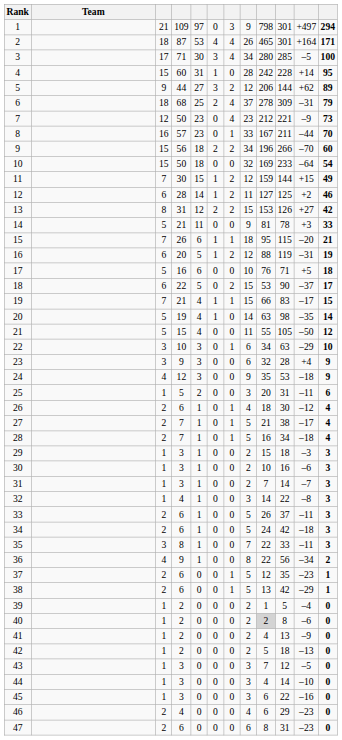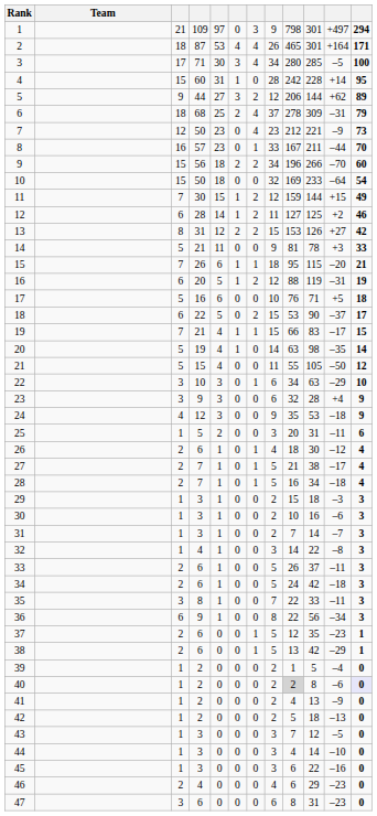 <table class="wikitable sortable" style="text-align:center">
 <tr>
 <th width=20>Rank</th>
 <th width=200>Team</th>
 <th width=20></th>
 <th width=20></th>
 <th width=20></th>
 <th width=20></th>
 <th width=20></th>
 <th width=20></th>
 <th width=20></th>
 <th width=20></th>
 <th width=20></th>
 <th width=20></th>
 </tr>
 <tr>
 <td>1</td>
 <td style="text-align:left;"></td>
 <td>21</td>
 <td>109</td>
 <td>97</td>
 <td>0</td>
 <td>3</td>
 <td>9</td>
 <td>798</td>
 <td>301</td>
 <td>+497</td>
 <td><strong>294</strong></td>
 </tr>
 <tr>
 <td>2</td>
 <td style="text-align:left;"></td>
 <td>18</td>
 <td>87</td>
 <td>53</td>
 <td>4</td>
 <td>4</td>
 <td>26</td>
 <td>465</td>
 <td>301</td>
 <td>+164</td>
 <td><strong>171</strong></td>
 </tr>
 <tr>
 <td>3</td>
 <td style="text-align:left;"></td>
 <td>17</td>
 <td>71</td>
 <td>30</td>
 <td>3</td>
 <td>4</td>
 <td>34</td>
 <td>280</td>
 <td>285</td>
 <td>–5</td>
 <td><strong>100</strong></td>
 </tr>
 <tr>
 <td>4</td>
 <td style="text-align:left;"></td>
 <td>15</td>
 <td>60</td>
 <td>31</td>
 <td>1</td>
 <td>0</td>
 <td>28</td>
 <td>242</td>
 <td>228</td>
 <td>+14</td>
 <td><strong>95</strong></td>
 </tr>
 <tr>
 <td>5</td>
 <td style="text-align:left;"></td>
 <td>9</td>
 <td>44</td>
 <td>27</td>
 <td>3</td>
 <td>2</td>
 <td>12</td>
 <td>206</td>
 <td>144</td>
 <td>+62</td>
 <td><strong>89</strong></td>
 </tr>
 <tr>
 <td>6</td>
 <td style="text-align:left;"></td>
 <td>18</td>
 <td>68</td>
 <td>25</td>
 <td>2</td>
 <td>4</td>
 <td>37</td>
 <td>278</td>
 <td>309</td>
 <td>–31</td>
 <td><strong>79</strong></td>
 </tr>
 <tr>
 <td>7</td>
 <td style="text-align:left;"></td>
 <td>12</td>
 <td>50</td>
 <td>23</td>
 <td>0</td>
 <td>4</td>
 <td>23</td>
 <td>212</td>
 <td>221</td>
 <td>–9</td>
 <td><strong>73</strong></td>
 </tr>
 <tr>
 <td>8</td>
 <td style="text-align:left;"></td>
 <td>16</td>
 <td>57</td>
 <td>23</td>
 <td>0</td>
 <td>1</td>
 <td>33</td>
 <td>167</td>
 <td>211</td>
 <td>–44</td>
 <td><strong>70</strong></td>
 </tr>
 <tr>
 <td>9</td>
 <td style="text-align:left;"></td>
 <td>15</td>
 <td>56</td>
 <td>18</td>
 <td>2</td>
 <td>2</td>
 <td>34</td>
 <td>196</td>
 <td>266</td>
 <td>–70</td>
 <td><strong>60</strong></td>
 </tr>
 <tr>
 <td>10</td>
 <td style="text-align:left;"></td>
 <td>15</td>
 <td>50</td>
 <td>18</td>
 <td>0</td>
 <td>0</td>
 <td>32</td>
 <td>169</td>
 <td>233</td>
 <td>–64</td>
 <td><strong>54</strong></td>
 </tr>
 <tr>
 <td>11</td>
 <td style="text-align:left;"></td>
 <td>7</td>
 <td>30</td>
 <td>15</td>
 <td>1</td>
 <td>2</td>
 <td>12</td>
 <td>159</td>
 <td>144</td>
 <td>+15</td>
 <td><strong>49</strong></td>
 </tr>
 <tr>
 <td>12</td>
 <td style="text-align:left;"></td>
 <td>6</td>
 <td>28</td>
 <td>14</td>
 <td>1</td>
 <td>2</td>
 <td>11</td>
 <td>127</td>
 <td>125</td>
 <td>+2</td>
 <td><strong>46</strong></td>
 </tr>
 <tr>
 <td>13</td>
 <td style="text-align:left;"></td>
 <td>8</td>
 <td>31</td>
 <td>12</td>
 <td>2</td>
 <td>2</td>
 <td>15</td>
 <td>153</td>
 <td>126</td>
 <td>+27</td>
 <td><strong>42</strong></td>
 </tr>
 <tr>
 <td>14</td>
 <td style="text-align:left;"></td>
 <td>5</td>
 <td>21</td>
 <td>11</td>
 <td>0</td>
 <td>0</td>
 <td>9</td>
 <td>81</td>
 <td>78</td>
 <td>+3</td>
 <td><strong>33</strong></td>
 </tr>
 <tr>
 <td>15</td>
 <td style="text-align:left;"></td>
 <td>7</td>
 <td>26</td>
 <td>6</td>
 <td>1</td>
 <td>1</td>
 <td>18</td>
 <td>95</td>
 <td>115</td>
 <td>–20</td>
 <td><strong>21</strong></td>
 </tr>
 <tr>
 <td>16</td>
 <td style="text-align:left;"></td>
 <td>6</td>
 <td>20</td>
 <td>5</td>
 <td>1</td>
 <td>2</td>
 <td>12</td>
 <td>88</td>
 <td>119</td>
 <td>–31</td>
 <td><strong>19</strong></td>
 </tr>
 <tr>
 <td>17</td>
 <td style="text-align:left;"></td>
 <td>5</td>
 <td>16</td>
 <td>6</td>
 <td>0</td>
 <td>0</td>
 <td>10</td>
 <td>76</td>
 <td>71</td>
 <td>+5</td>
 <td><strong>18</strong></td>
 </tr>
 <tr>
 <td>18</td>
 <td style="text-align:left;"></td>
 <td>6</td>
 <td>22</td>
 <td>5</td>
 <td>0</td>
 <td>2</td>
 <td>15</td>
 <td>53</td>
 <td>90</td>
 <td>–37</td>
 <td><strong>17</strong></td>
 </tr>
 <tr>
 <td>19</td>
 <td style="text-align:left;"></td>
 <td>7</td>
 <td>21</td>
 <td>4</td>
 <td>1</td>
 <td>1</td>
 <td>15</td>
 <td>66</td>
 <td>83</td>
 <td>–17</td>
 <td><strong>15</strong></td>
 </tr>
 <tr>
 <td>20</td>
 <td style="text-align:left;"></td>
 <td>5</td>
 <td>19</td>
 <td>4</td>
 <td>1</td>
 <td>0</td>
 <td>14</td>
 <td>63</td>
 <td>98</td>
 <td>–35</td>
 <td><strong>14</strong></td>
 </tr>
 <tr>
 <td>21</td>
 <td style="text-align:left;"></td>
 <td>5</td>
 <td>15</td>
 <td>4</td>
 <td>0</td>
 <td>0</td>
 <td>11</td>
 <td>55</td>
 <td>105</td>
 <td>–50</td>
 <td><strong>12</strong></td>
 </tr>
 <tr>
 <td>22</td>
 <td style="text-align:left;"></td>
 <td>3</td>
 <td>10</td>
 <td>3</td>
 <td>0</td>
 <td>1</td>
 <td>6</td>
 <td>34</td>
 <td>63</td>
 <td>–29</td>
 <td><strong>10</strong></td>
 </tr>
 <tr>
 <td>23</td>
 <td style="text-align:left;"></td>
 <td>3</td>
 <td>9</td>
 <td>3</td>
 <td>0</td>
 <td>0</td>
 <td>6</td>
 <td>32</td>
 <td>28</td>
 <td>+4</td>
 <td><strong>9</strong></td>
 </tr>
 <tr>
 <td>24</td>
 <td style="text-align:left;"></td>
 <td>4</td>
 <td>12</td>
 <td>3</td>
 <td>0</td>
 <td>0</td>
 <td>9</td>
 <td>35</td>
 <td>53</td>
 <td>–18</td>
 <td><strong>9</strong></td>
 </tr>
 <tr>
 <td>25</td>
 <td style="text-align:left;"></td>
 <td>1</td>
 <td>5</td>
 <td>2</td>
 <td>0</td>
 <td>0</td>
 <td>3</td>
 <td>20</td>
 <td>31</td>
 <td>–11</td>
 <td><strong>6</strong></td>
 </tr>
 <tr>
 <td>26</td>
 <td style="text-align:left;"></td>
 <td>2</td>
 <td>6</td>
 <td>1</td>
 <td>0</td>
 <td>1</td>
 <td>4</td>
 <td>18</td>
 <td>30</td>
 <td>–12</td>
 <td><strong>4</strong></td>
 </tr>
 <tr>
 <td>27</td>
 <td style="text-align:left;"></td>
 <td>2</td>
 <td>7</td>
 <td>1</td>
 <td>0</td>
 <td>1</td>
 <td>5</td>
 <td>21</td>
 <td>38</td>
 <td>–17</td>
 <td><strong>4</strong></td>
 </tr>
 <tr>
 <td>28</td>
 <td style="text-align:left;"></td>
 <td>2</td>
 <td>7</td>
 <td>1</td>
 <td>0</td>
 <td>1</td>
 <td>5</td>
 <td>16</td>
 <td>34</td>
 <td>–18</td>
 <td><strong>4</strong></td>
 </tr>
 <tr>
 <td>29</td>
 <td style="text-align:left;"></td>
 <td>1</td>
 <td>3</td>
 <td>1</td>
 <td>0</td>
 <td>0</td>
 <td>2</td>
 <td>15</td>
 <td>18</td>
 <td>–3</td>
 <td><strong>3</strong></td>
 </tr>
 <tr>
 <td>30</td>
 <td style="text-align:left;"></td>
 <td>1</td>
 <td>3</td>
 <td>1</td>
 <td>0</td>
 <td>0</td>
 <td>2</td>
 <td>10</td>
 <td>16</td>
 <td>–6</td>
 <td><strong>3</strong></td>
 </tr>
 <tr>
 <td>31</td>
 <td style="text-align:left;"></td>
 <td>1</td>
 <td>3</td>
 <td>1</td>
 <td>0</td>
 <td>0</td>
 <td>2</td>
 <td>7</td>
 <td>14</td>
 <td>–7</td>
 <td><strong>3</strong></td>
 </tr>
 <tr>
 <td>32</td>
 <td style="text-align:left;"></td>
 <td>1</td>
 <td>4</td>
 <td>1</td>
 <td>0</td>
 <td>0</td>
 <td>3</td>
 <td>14</td>
 <td>22</td>
 <td>–8</td>
 <td><strong>3</strong></td>
 </tr>
 <tr>
 <td>33</td>
 <td style="text-align:left;"></td>
 <td>2</td>
 <td>6</td>
 <td>1</td>
 <td>0</td>
 <td>0</td>
 <td>5</td>
 <td>26</td>
 <td>37</td>
 <td>–11</td>
 <td><strong>3</strong></td>
 </tr>
 <tr>
 <td>34</td>
 <td style="text-align:left;"></td>
 <td>2</td>
 <td>6</td>
 <td>1</td>
 <td>0</td>
 <td>0</td>
 <td>5</td>
 <td>24</td>
 <td>42</td>
 <td>–18</td>
 <td><strong>3</strong></td>
 </tr>
 <tr>
 <td>35</td>
 <td style="text-align:left;"></td>
 <td>3</td>
 <td>8</td>
 <td>1</td>
 <td>0</td>
 <td>0</td>
 <td>7</td>
 <td>22</td>
 <td>33</td>
 <td>–11</td>
 <td><strong>3</strong></td>
 </tr>
 <tr>
 <td>36</td>
 <td style="text-align:left;"></td>
-<td>4</td>
+<td>6</td>
 <td>9</td>
 <td>1</td>
 <td>0</td>
 <td>0</td>
 <td>8</td>
 <td>22</td>
 <td>56</td>
 <td>–34</td>
-<td><strong>2</strong></td>
+<td><strong>3</strong></td>
 </tr>
 <tr>
 <td>37</td>
 <td style="text-align:left;"></td>
 <td>2</td>
 <td>6</td>
 <td>0</td>
 <td>0</td>
 <td>1</td>
 <td>5</td>
 <td>12</td>
 <td>35</td>
 <td>–23</td>
 <td><strong>1</strong></td>
 </tr>
 <tr>
 <td>38</td>
 <td style="text-align:left;"></td>
 <td>2</td>
 <td>6</td>
 <td>0</td>
 <td>0</td>
 <td>1</td>
 <td>5</td>
 <td>13</td>
 <td>42</td>
 <td>–29</td>
 <td><strong>1</strong></td>
 </tr>
 <tr>
 <td>39</td>
 <td style="text-align:left;"></td>
 <td>1</td>
 <td>2</td>
 <td>0</td>
 <td>0</td>
 <td>0</td>
 <td>2</td>
 <td>1</td>
 <td>5</td>
 <td>–4</td>
 <td><strong>0</strong></td>
 </tr>
 <tr>
 <td>40</td>
 <td style="text-align:left;"></td>
 <td>1</td>
 <td>2</td>
 <td>0</td>
 <td>0</td>
 <td>0</td>
 <td>2</td>
 <td style="background: lightgrey;">2</td>
 <td>8</td>
 <td>–6</td>
-<td><strong>0</strong></td>
+<td style="background: lavender;"><strong>0</strong></td>
 </tr>
 <tr>
 <td>41</td>
 <td style="text-align:left;"></td>
 <td>1</td>
 <td>2</td>
 <td>0</td>
 <td>0</td>
 <td>0</td>
 <td>2</td>
 <td>4</td>
 <td>13</td>
 <td>–9</td>
 <td><strong>0</strong></td>
 </tr>
 <tr>
 <td>42</td>
 <td style="text-align:left;"></td>
 <td>1</td>
 <td>2</td>
 <td>0</td>
 <td>0</td>
 <td>0</td>
 <td>2</td>
 <td>5</td>
 <td>18</td>
 <td>–13</td>
 <td><strong>0</strong></td>
 </tr>
 <tr>
 <td>43</td>
 <td style="text-align:left;"></td>
 <td>1</td>
 <td>3</td>
 <td>0</td>
 <td>0</td>
 <td>0</td>
 <td>3</td>
 <td>7</td>
 <td>12</td>
 <td>–5</td>
 <td><strong>0</strong></td>
 </tr>
 <tr>
 <td>44</td>
 <td style="text-align:left;"></td>
 <td>1</td>
 <td>3</td>
 <td>0</td>
 <td>0</td>
 <td>0</td>
 <td>3</td>
 <td>4</td>
 <td>14</td>
 <td>–10</td>
 <td><strong>0</strong></td>
 </tr>
 <tr>
 <td>45</td>
 <td style="text-align:left;"></td>
 <td>1</td>
 <td>3</td>
 <td>0</td>
 <td>0</td>
 <td>0</td>
 <td>3</td>
 <td>6</td>
 <td>22</td>
 <td>–16</td>
 <td><strong>0</strong></td>
 </tr>
 <tr>
 <td>46</td>
 <td style="text-align:left;"></td>
 <td>2</td>
 <td>4</td>
 <td>0</td>
 <td>0</td>
 <td>0</td>
 <td>4</td>
 <td>6</td>
 <td>29</td>
 <td>–23</td>
 <td><strong>0</strong></td>
 </tr>
 <tr>
 <td>47</td>
 <td style="text-align:left;"></td>
-<td>2</td>
+<td>3</td>
 <td>6</td>
 <td>0</td>
 <td>0</td>
 <td>0</td>
 <td>6</td>
 <td>8</td>
 <td>31</td>
 <td>–23</td>
 <td><strong>0</strong></td>
 </tr>
 </table>
